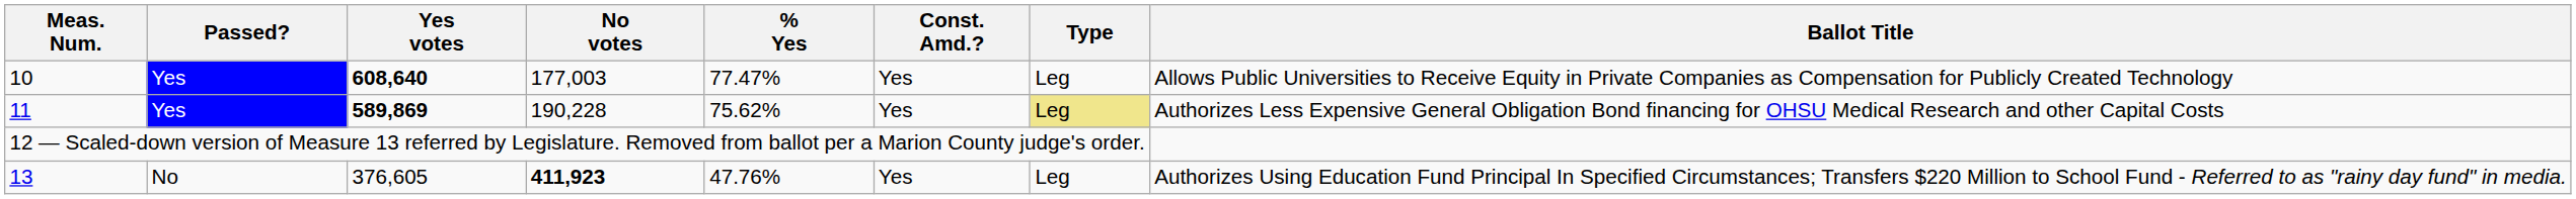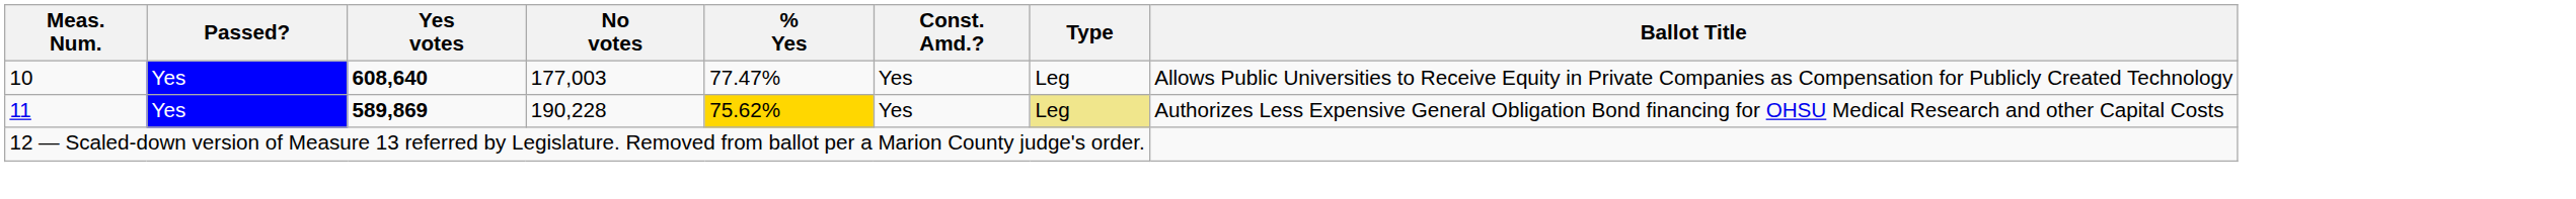 <table class="wikitable sortable">
 <tr>
 <th>Meas.<br>Num.</th>
 <th>Passed?</th>
 <th>Yes<br>votes</th>
 <th>No<br>votes</th>
 <th>%<br>Yes</th>
 <th>Const.<br>Amd.?</th>
 <th>Type</th>
 <th>Ballot Title</th>
 </tr>
 <tr>
 <td>10</td>
 <td style="background:blue;color:white">Yes</td>
 <td><strong>608,640</strong></td>
 <td>177,003</td>
 <td>77.47%</td>
 <td>Yes</td>
 <td>Leg</td>
 <td>Allows Public Universities to Receive Equity in Private Companies as Compensation for Publicly Created Technology</td>
 </tr>
 <tr>
 <td><a href='#'>11</a></td>
 <td style="background:blue;color:white">Yes</td>
 <td><strong>589,869</strong></td>
 <td>190,228</td>
-<td>75.62%</td>
+<td style="background: gold;">75.62%</td>
 <td>Yes</td>
 <td style="background: khaki;">Leg</td>
 <td>Authorizes Less Expensive General Obligation Bond financing for <a href='#'>OHSU</a> Medical Research and other Capital Costs</td>
 </tr>
 <tr>
 <td colspan=7>12 — Scaled-down version of Measure 13 referred by Legislature. Removed from ballot per a Marion County judge's order.</td>
 </tr>
-<tr>
-<td><a href='#'>13</a></td>
-<td>No</td>
-<td>376,605</td>
-<td><strong>411,923</strong></td>
-<td>47.76%</td>
-<td>Yes</td>
-<td>Leg</td>
-<td>Authorizes Using Education Fund Principal In Specified Circumstances; Transfers $220 Million to School Fund - <em>Referred to as "rainy day fund" in media.</em></td>
-</tr>
 </table>
